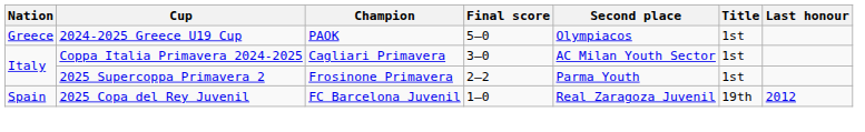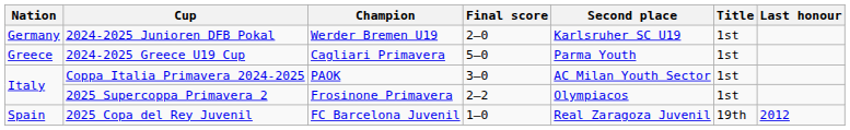 <table class=wikitable style="font-size:14px">
 <tr>
 <th>Nation</th>
 <th>Cup</th>
 <th>Champion</th>
 <th>Final score</th>
 <th>Second place</th>
 <th data-sort-type="number">Title</th>
 <th>Last honour</th>
 </tr>
 <tr>
+<td rowspan=> <a href='#'>Germany</a></td>
+<td><a href='#'>2024-2025 Junioren DFB Pokal</a></td>
+<td><a href='#'>Werder Bremen U19</a></td>
+<td>2–0</td>
+<td><a href='#'>Karlsruher SC U19</a></td>
+<td>1st</td>
+<td></td>
+</tr>
+<tr>
 <td rowspan=> <a href='#'>Greece</a></td>
 <td><a href='#'>2024-2025 Greece U19 Cup</a></td>
-<td><a href='#'>PAOK</a></td>
+<td><a href='#'>Cagliari Primavera</a></td>
 <td>5–0</td>
-<td><a href='#'>Olympiacos</a></td>
+<td><a href='#'>Parma Youth</a></td>
 <td>1st</td>
 <td></td>
 </tr>
 <tr>
 <td rowspan=2> <a href='#'>Italy</a></td>
 <td><a href='#'>Coppa Italia Primavera 2024-2025</a></td>
-<td><a href='#'>Cagliari Primavera</a></td>
+<td><a href='#'>PAOK</a></td>
 <td>3–0</td>
 <td><a href='#'>AC Milan Youth Sector</a></td>
 <td>1st</td>
 <td></td>
 </tr>
 <tr>
 <td><a href='#'>2025 Supercoppa Primavera 2</a></td>
 <td><a href='#'>Frosinone Primavera</a></td>
 <td>2–2 </td>
-<td><a href='#'>Parma Youth</a></td>
+<td><a href='#'>Olympiacos</a></td>
 <td>1st</td>
 <td></td>
 </tr>
 <tr>
 <td rowspan=> <a href='#'>Spain</a></td>
 <td><a href='#'>2025 Copa del Rey Juvenil</a></td>
 <td><a href='#'>FC Barcelona Juvenil</a></td>
 <td>1–0 </td>
 <td><a href='#'>Real Zaragoza Juvenil</a></td>
 <td>19th</td>
 <td><a href='#'>2012</a></td>
 </tr>
 </table>
